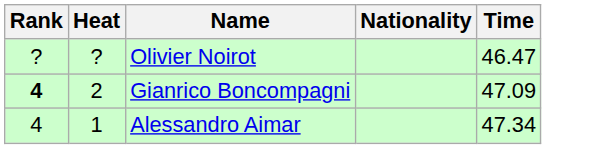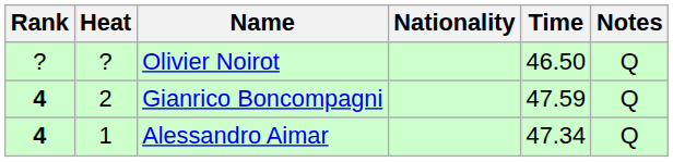 <table class="wikitable sortable" style="text-align:center">
 <tr>
 <th>Rank</th>
 <th>Heat</th>
 <th>Name</th>
 <th>Nationality</th>
 <th>Time</th>
+<th>Notes</th>
 </tr>
 <tr bgcolor=ccffcc>
 <td>?</td>
 <td>?</td>
 <td align=left><a href='#'>Olivier Noirot</a></td>
 <td align=left></td>
-<td>46.47</td>
+<td>46.50</td>
+<td>Q</td>
 </tr>
 <tr bgcolor=ccffcc>
 <td><strong>4</strong></td>
 <td>2</td>
 <td align=left><a href='#'>Gianrico Boncompagni</a></td>
 <td align=left></td>
-<td>47.09</td>
+<td>47.59</td>
+<td>Q</td>
 </tr>
 <tr bgcolor=ccffcc>
-<td>4</td>
+<td><strong>4</strong></td>
 <td>1</td>
 <td align=left><a href='#'>Alessandro Aimar</a></td>
 <td align=left></td>
 <td>47.34</td>
+<td>Q</td>
 </tr>
 </table>
